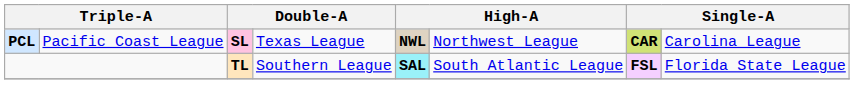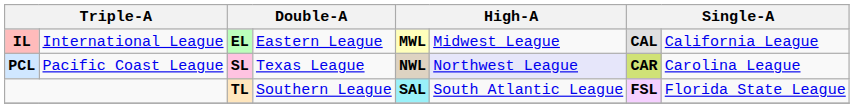 <table class="wikitable" style="text-align:left">
 <tr>
 <th colspan=2>Triple-A</th>
 <th colspan=2>Double-A</th>
 <th colspan=2>High-A</th>
 <th colspan=2>Single-A</th>
 </tr>
 <tr>
+<th scope="row" style="background:#ffbbbb">IL</th>
+<td><a href='#'>International League</a></td>
+<th scope="row" style="background:#bbffbb">EL</th>
+<td><a href='#'>Eastern League</a></td>
+<th scope="row" style="background:#ffffbb">MWL</th>
+<td><a href='#'>Midwest League</a></td>
+<th scope="row" style="background:#e0e0e0">CAL</th>
+<td><a href='#'>California League</a></td>
+</tr>
+<tr>
 <th scope="row" style="background:#d0e7ff">PCL</th>
 <td><a href='#'>Pacific Coast League</a></td>
 <th scope="row" style="background:#ffc3e1">SL</th>
 <td><a href='#'>Texas League</a></td>
 <th scope="row" style="background:#ded3c2">NWL</th>
-<td><a href='#'>Northwest League</a></td>
+<td style="background: lavender;"><a href='#'>Northwest League</a></td>
 <th scope="row" style="background:#d0e276">CAR</th>
 <td><a href='#'>Carolina League</a></td>
 </tr>
 <tr>
 <td colspan=2></td>
 <th scope="row" style="background:#ffe6bd">TL</th>
 <td><a href='#'>Southern League</a></td>
 <th scope="row" style="background:#9af1f9">SAL</th>
 <td><a href='#'>South Atlantic League</a></td>
 <th scope="row" style="background:#f5d0ff">FSL</th>
 <td><a href='#'>Florida State League</a></td>
 </tr>
 <tr>
 </tr>
 </table>
